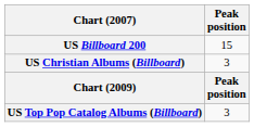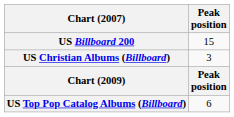 <table class="wikitable sortable plainrowheaders">
 <tr>
 <th scope="col">Chart (2007)</th>
 <th scope="col">Peak<br>position</th>
 </tr>
 <tr>
 <th scope="row">US <a href='#'><em>Billboard</em> 200</a></th>
 <td style="text-align:center;">15</td>
 </tr>
 <tr>
 <th scope="row">US <a href='#'>Christian Albums</a> (<em><a href='#'>Billboard</a></em>)</th>
 <td style="text-align:center;">3</td>
 </tr>
 <tr>
 <th scope="col">Chart (2009)</th>
 <th scope="col">Peak<br>position</th>
 </tr>
 <tr>
 <th scope="row">US  <a href='#'>Top Pop Catalog Albums</a> (<em><a href='#'>Billboard</a></em>)</th>
-<td style="text-align:center;">3</td>
+<td style="text-align:center;">6</td>
 </tr>
 </table>
